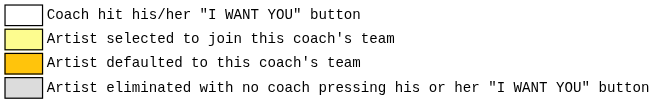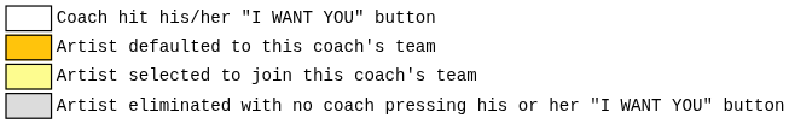 <table class="toccolours" style="font-size: 90%; white-space: nowrap;">
 <tr>
 <td style="background-color:white; border: 1px solid black;"> <strong></strong> </td>
 <td>Coach hit his/her "I WANT YOU" button</td>
 </tr>
 <tr>
+<td style="background-color:#FFC40C; border: 1px solid black">    </td>
+<td>Artist defaulted to this coach's team</td>
+</tr>
+<tr>
 <td style="background-color:#fdfc8f; border: 1px solid black;">    </td>
 <td style="padding-right: 8px">Artist selected to join this coach's team</td>
-</tr>
-<tr>
-<td style="background-color:#FFC40C; border: 1px solid black">    </td>
-<td>Artist defaulted to this coach's team</td>
 </tr>
 <tr>
 <td style="background-color:#DCDCDC; border: 1px solid black">    </td>
 <td>Artist eliminated with no coach pressing his or her "I WANT YOU" button</td>
 </tr>
 </table>
